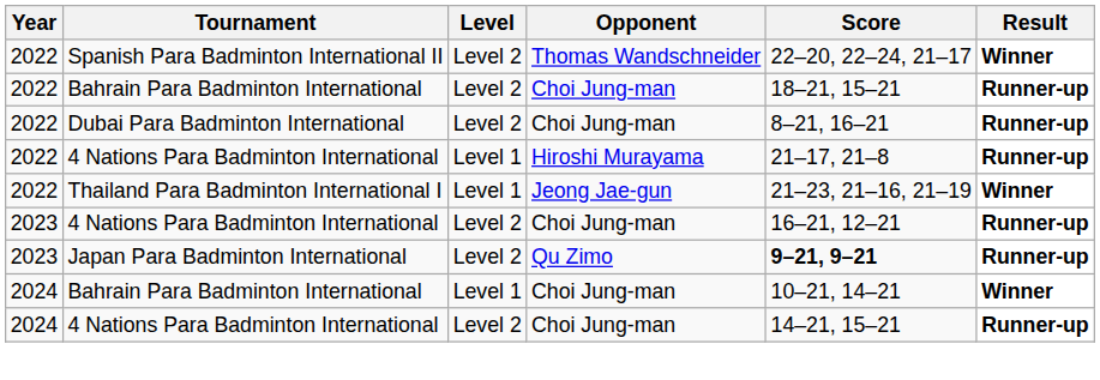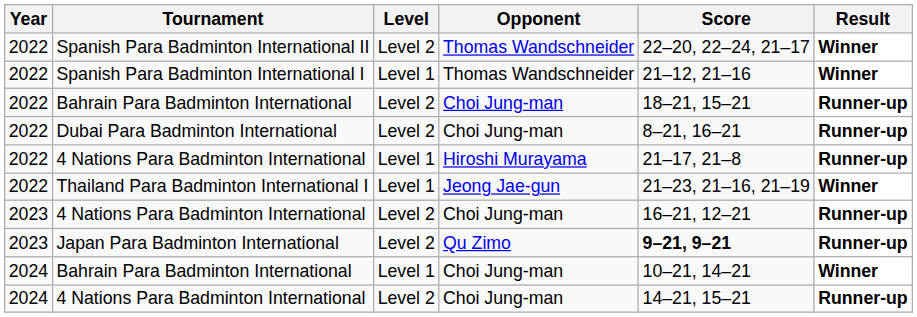 <table class="sortable wikitable" style="font-size: 90%;">
 <tr>
 <th>Year</th>
 <th>Tournament</th>
 <th>Level</th>
 <th>Opponent</th>
 <th>Score</th>
 <th>Result</th>
 </tr>
 <tr>
 <td align="center">2022</td>
 <td align="left">Spanish Para Badminton International II</td>
 <td align="left">Level 2</td>
 <td align="left"> <a href='#'>Thomas Wandschneider</a></td>
 <td align="left">22–20, 22–24, 21–17</td>
+<td style="text-align:left; background:white"> <strong>Winner</strong></td>
+</tr>
+<tr>
+<td align="center">2022</td>
+<td align="left">Spanish Para Badminton International I</td>
+<td align="left">Level 1</td>
+<td align="left"> Thomas Wandschneider</td>
+<td align="left">21–12, 21–16</td>
 <td style="text-align:left; background:white"> <strong>Winner</strong></td>
 </tr>
 <tr>
 <td align="center">2022</td>
 <td align="left">Bahrain Para Badminton International</td>
 <td align="left">Level 2</td>
 <td align="left"> <a href='#'>Choi Jung-man</a></td>
 <td align="left">18–21, 15–21</td>
 <td style="text-align:left; background:white"> <strong>Runner-up</strong></td>
 </tr>
 <tr>
 <td align="center">2022</td>
 <td align="left">Dubai Para Badminton International</td>
 <td align="left">Level 2</td>
 <td align="left"> Choi Jung-man</td>
 <td align="left">8–21, 16–21</td>
 <td style="text-align:left; background:white"> <strong>Runner-up</strong></td>
 </tr>
 <tr>
 <td align="center">2022</td>
 <td align="left">4 Nations Para Badminton International</td>
 <td align="left">Level 1</td>
 <td align="left"> <a href='#'>Hiroshi Murayama</a></td>
 <td align="left">21–17, 21–8</td>
 <td style="text-align:left; background:white"> <strong>Runner-up</strong></td>
 </tr>
 <tr>
 <td align="center">2022</td>
 <td align="left">Thailand Para Badminton International I</td>
 <td align="left">Level 1</td>
 <td align="left"> <a href='#'>Jeong Jae-gun</a></td>
 <td align="left">21–23, 21–16, 21–19</td>
 <td style="text-align:left; background:white"> <strong>Winner</strong></td>
 </tr>
 <tr>
 <td align="center">2023</td>
 <td align="left">4 Nations Para Badminton International</td>
 <td align="left">Level 2</td>
 <td align="left"> Choi Jung-man</td>
 <td align="left">16–21, 12–21</td>
 <td style="text-align:left; background:white"> <strong>Runner-up</strong></td>
 </tr>
 <tr>
 <td align="center">2023</td>
 <td align="left">Japan Para Badminton International</td>
 <td align="left">Level 2</td>
 <td align="left"> <a href='#'>Qu Zimo</a></td>
 <td align="left"><strong>9–21, 9–21</strong></td>
 <td style="text-align:left; background:white"> <strong>Runner-up</strong></td>
 </tr>
 <tr>
 <td align="center">2024</td>
 <td align="left">Bahrain Para Badminton International</td>
 <td align="left">Level 1</td>
 <td align="left"> Choi Jung-man</td>
 <td align="left">10–21, 14–21</td>
 <td style="text-align:left; background:white"> <strong>Winner</strong></td>
 </tr>
 <tr>
 <td align="center">2024</td>
 <td align="left">4 Nations Para Badminton International</td>
 <td align="left">Level 2</td>
 <td align="left"> Choi Jung-man</td>
 <td align="left">14–21, 15–21</td>
 <td style="text-align:left; background:white"> <strong>Runner-up</strong></td>
 </tr>
 </table>
